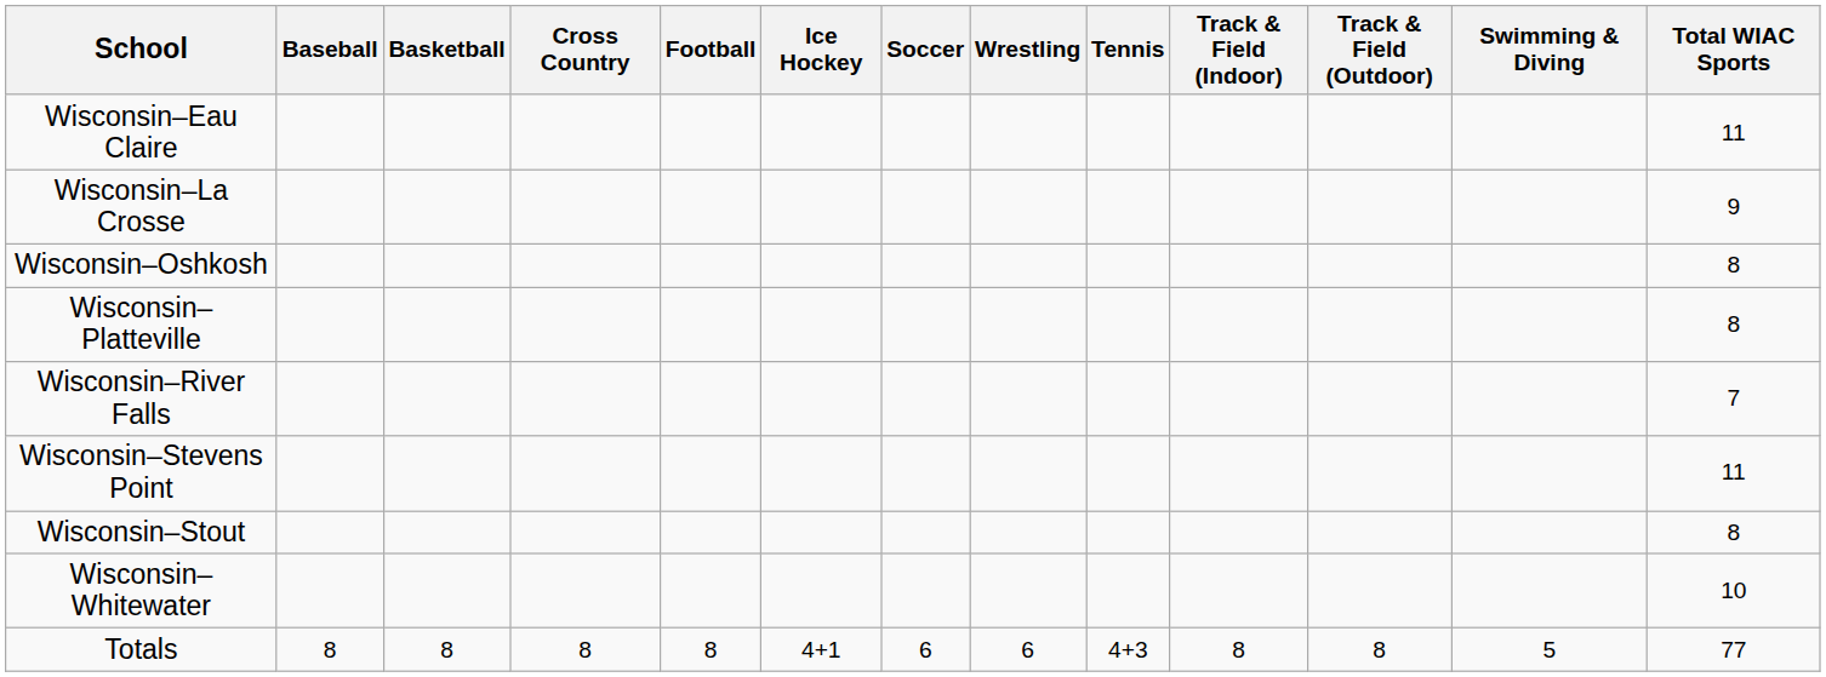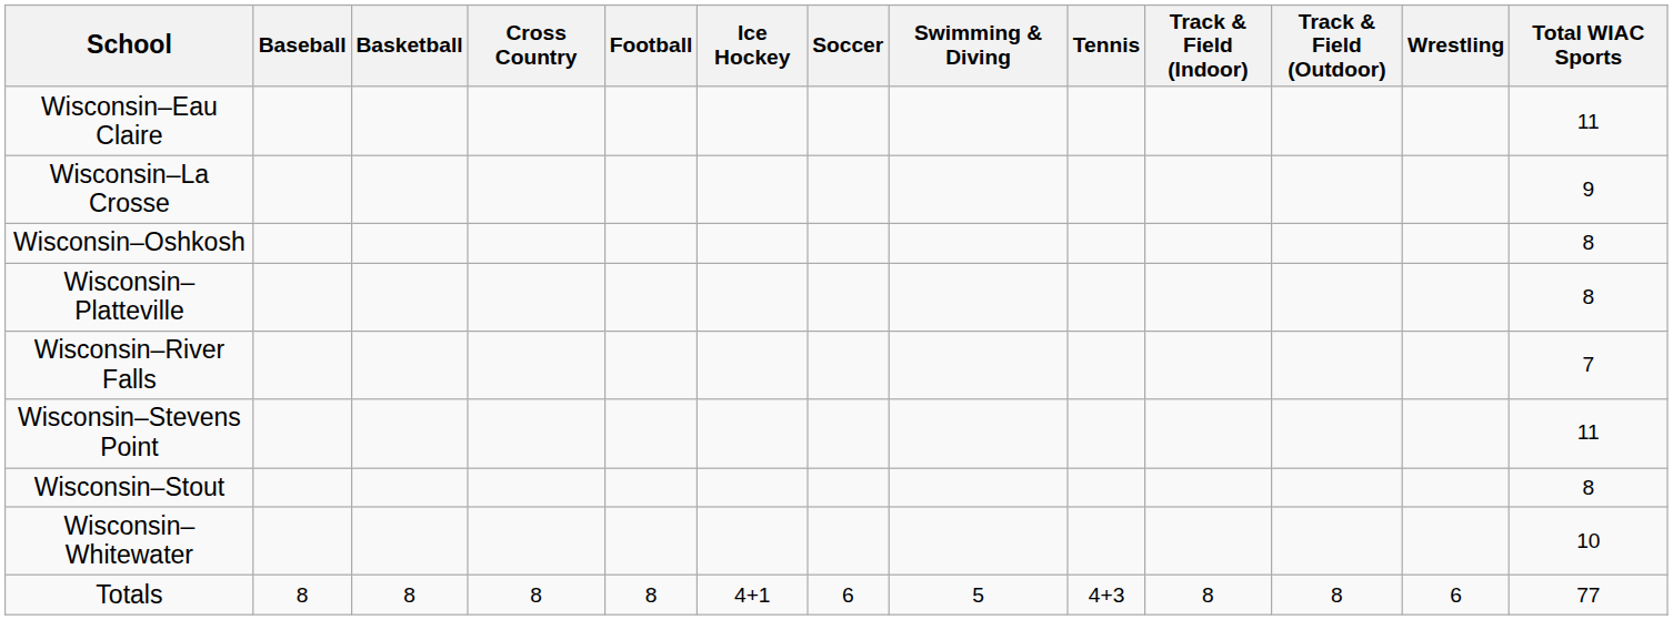 <table class="wikitable" style="text-align:center;">
 <tr>
 <th><big>School</big></th>
 <th>Baseball</th>
 <th>Basketball</th>
 <th>Cross Country</th>
 <th>Football</th>
 <th>Ice Hockey</th>
 <th>Soccer</th>
-<th>Wrestling</th>
+<th>Swimming & Diving</th>
 <th>Tennis</th>
 <th>Track & Field<br>(Indoor)</th>
 <th>Track & Field<br>(Outdoor)</th>
-<th>Swimming & Diving</th>
+<th>Wrestling</th>
 <th>Total WIAC Sports</th>
 </tr>
 <tr>
 <td><big>Wisconsin–Eau Claire</big></td>
 <td></td>
 <td></td>
 <td></td>
 <td></td>
 <td></td>
 <td></td>
 <td></td>
 <td></td>
 <td></td>
 <td></td>
 <td></td>
 <td>11</td>
 </tr>
 <tr>
 <td><big>Wisconsin–La Crosse</big></td>
 <td></td>
 <td></td>
 <td></td>
 <td></td>
 <td></td>
 <td></td>
 <td></td>
 <td></td>
 <td></td>
 <td></td>
 <td></td>
 <td>9</td>
 </tr>
 <tr>
 <td><big>Wisconsin–Oshkosh</big></td>
 <td></td>
 <td></td>
 <td></td>
 <td></td>
 <td></td>
 <td></td>
 <td></td>
 <td></td>
 <td></td>
 <td></td>
 <td></td>
 <td>8</td>
 </tr>
 <tr>
 <td><big>Wisconsin–Platteville</big></td>
 <td></td>
 <td></td>
 <td></td>
 <td></td>
 <td></td>
 <td></td>
 <td></td>
 <td></td>
 <td></td>
 <td></td>
 <td></td>
 <td>8</td>
 </tr>
 <tr>
 <td><big>Wisconsin–River Falls</big></td>
 <td></td>
 <td></td>
 <td></td>
 <td></td>
 <td></td>
 <td></td>
 <td></td>
 <td></td>
 <td></td>
 <td></td>
 <td></td>
 <td>7</td>
 </tr>
 <tr>
 <td><big>Wisconsin–Stevens Point</big></td>
 <td></td>
 <td></td>
 <td></td>
 <td></td>
 <td></td>
 <td></td>
 <td></td>
 <td></td>
 <td></td>
 <td></td>
 <td></td>
 <td>11</td>
 </tr>
 <tr>
 <td><big>Wisconsin–Stout</big></td>
 <td></td>
 <td></td>
 <td></td>
 <td></td>
 <td></td>
 <td></td>
 <td></td>
 <td></td>
 <td></td>
 <td></td>
 <td></td>
 <td>8</td>
 </tr>
 <tr>
 <td><big>Wisconsin–Whitewater</big></td>
 <td></td>
 <td></td>
 <td></td>
 <td></td>
 <td></td>
 <td></td>
 <td></td>
 <td></td>
 <td></td>
 <td></td>
 <td></td>
 <td>10</td>
 </tr>
 <tr>
 <td><big>Totals</big></td>
 <td>8</td>
 <td>8</td>
 <td>8</td>
 <td>8</td>
 <td>4+1</td>
 <td>6</td>
-<td>6</td>
+<td>5</td>
 <td>4+3</td>
 <td>8</td>
 <td>8</td>
-<td>5</td>
+<td>6</td>
 <td>77</td>
 </tr>
 </table>
